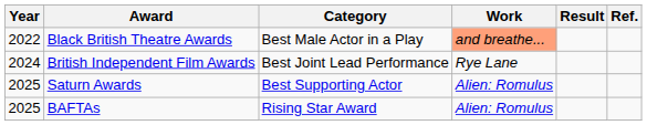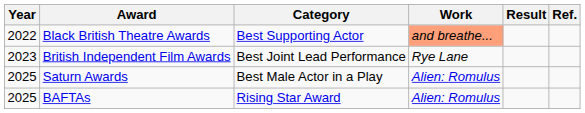 <table class="wikitable plainrowheaders">
 <tr>
 <th>Year</th>
 <th>Award</th>
 <th>Category</th>
 <th>Work</th>
 <th>Result</th>
 <th>Ref.</th>
 </tr>
 <tr>
 <td>2022</td>
 <td><a href='#'>Black British Theatre Awards</a></td>
-<td>Best Male Actor in a Play</td>
+<td><a href='#'>Best Supporting Actor</a></td>
 <td style="background: lightsalmon;"><em>and breathe...</em></td>
 <td></td>
 <td></td>
 </tr>
 <tr>
-<td>2024</td>
+<td>2023</td>
 <td><a href='#'>British Independent Film Awards</a></td>
 <td>Best Joint Lead Performance</td>
 <td><em>Rye Lane</em></td>
 <td></td>
 <td></td>
 </tr>
 <tr>
 <td>2025</td>
 <td><a href='#'>Saturn Awards</a></td>
-<td><a href='#'>Best Supporting Actor</a></td>
+<td>Best Male Actor in a Play</td>
 <td><em><a href='#'>Alien: Romulus</a></em></td>
 <td></td>
 <td></td>
 </tr>
 <tr>
 <td>2025</td>
 <td><a href='#'>BAFTAs</a></td>
 <td><a href='#'>Rising Star Award</a></td>
 <td><em><a href='#'>Alien: Romulus</a></em></td>
 <td></td>
 <td></td>
 </tr>
 </table>
